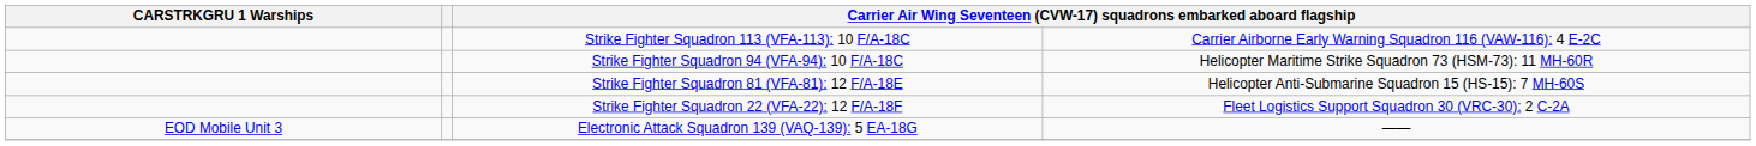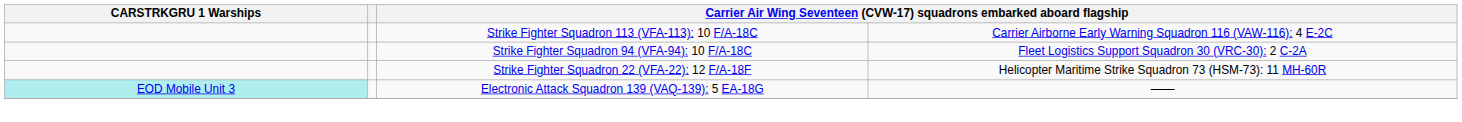 <table class="wikitable" style="text-align:center" width=99%>
 <tr>
 <th colspan="1" width="25%" align="center">CARSTRKGRU 1 Warships</th>
 <th rowspan="1" width="0%"></th>
 <th colspan="2" align="center"><a href='#'>Carrier Air Wing Seventeen</a> (CVW-17) squadrons embarked aboard flagship </th>
 </tr>
 <tr>
 <td></td>
 <td></td>
 <td><a href='#'>Strike Fighter Squadron 113 (VFA-113):</a> 10 <a href='#'>F/A-18C</a></td>
 <td><a href='#'>Carrier Airborne Early Warning Squadron 116 (VAW-116):</a> 4 <a href='#'>E-2C</a></td>
 </tr>
 <tr>
 <td></td>
 <td></td>
 <td><a href='#'>Strike Fighter Squadron 94 (VFA-94):</a> 10 <a href='#'>F/A-18C</a></td>
-<td>Helicopter Maritime Strike Squadron 73 (HSM-73): 11 <a href='#'>MH-60R</a></td>
-</tr>
-<tr>
-<td></td>
-<td></td>
-<td><a href='#'>Strike Fighter Squadron 81 (VFA-81):</a> 12 <a href='#'>F/A-18E</a></td>
-<td>Helicopter Anti-Submarine Squadron 15 (HS-15):  7 <a href='#'>MH-60S</a></td>
+<td><a href='#'>Fleet Logistics Support Squadron 30 (VRC-30):</a> 2 <a href='#'>C-2A</a></td>
 </tr>
 <tr>
 <td></td>
 <td></td>
 <td><a href='#'>Strike Fighter Squadron 22 (VFA-22):</a> 12 <a href='#'>F/A-18F</a></td>
-<td><a href='#'>Fleet Logistics Support Squadron 30 (VRC-30):</a> 2 <a href='#'>C-2A</a></td>
+<td>Helicopter Maritime Strike Squadron 73 (HSM-73): 11 <a href='#'>MH-60R</a></td>
 </tr>
 <tr>
-<td><a href='#'>EOD Mobile Unit 3</a></td>
+<td style="background: paleturquoise;"><a href='#'>EOD Mobile Unit 3</a></td>
 <td></td>
 <td><a href='#'>Electronic Attack Squadron 139 (VAQ-139):</a> 5 <a href='#'>EA-18G</a></td>
 <td>——</td>
 </tr>
 <tr>
 </tr>
 </table>
